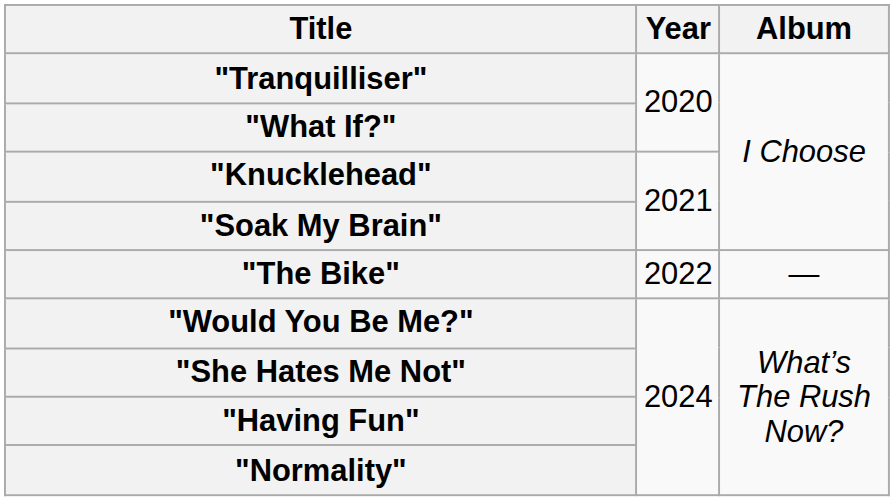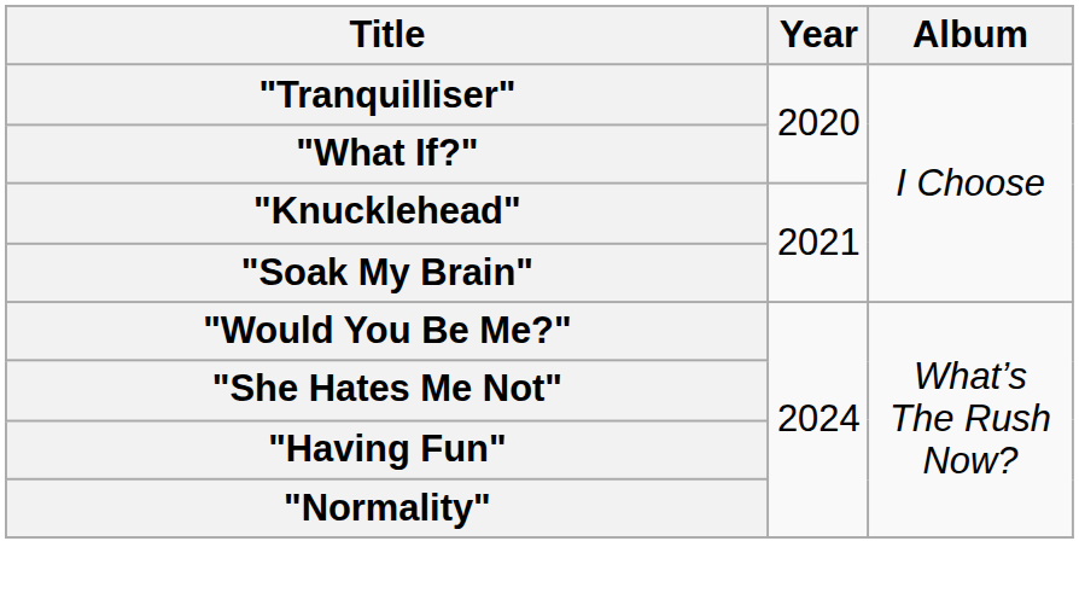 <table class="wikitable plainrowheaders" style="text-align:center;">
 <tr>
 <th rowspan="1" style="width:20em;">Title</th>
 <th rowspan="1" style="width:1em;">Year</th>
 <th rowspan="1" style="width:5em;">Album</th>
 </tr>
 <tr>
 <th scope="row">"Tranquilliser"</th>
 <td rowspan=2>2020</td>
 <td rowspan=4><em>I Choose</em></td>
 </tr>
 <tr>
 <th scope="row">"What If?"</th>
 </tr>
 <tr>
 <th scope="row">"Knucklehead"</th>
 <td rowspan=2>2021</td>
 </tr>
 <tr>
 <th scope="row">"Soak My Brain"</th>
 </tr>
 <tr>
-<th scope="row">"The Bike"</th>
-<td rowspan=1>2022</td>
-<td rowspan=1>—</td>
-</tr>
-<tr>
 <th scope="row">"Would You Be Me?"</th>
 <td rowspan=4>2024</td>
 <td rowspan=4><em>What’s The Rush Now?</em></td>
 </tr>
 <tr>
 <th scope="row">"She Hates Me Not"</th>
 </tr>
 <tr>
 <th scope="row">"Having Fun"</th>
 </tr>
 <tr>
 <th scope="row">"Normality"</th>
 </tr>
 </table>
